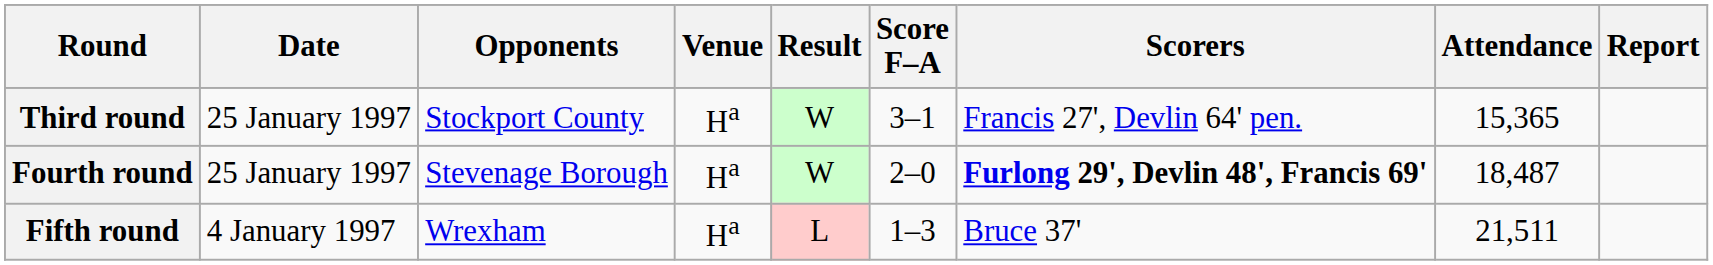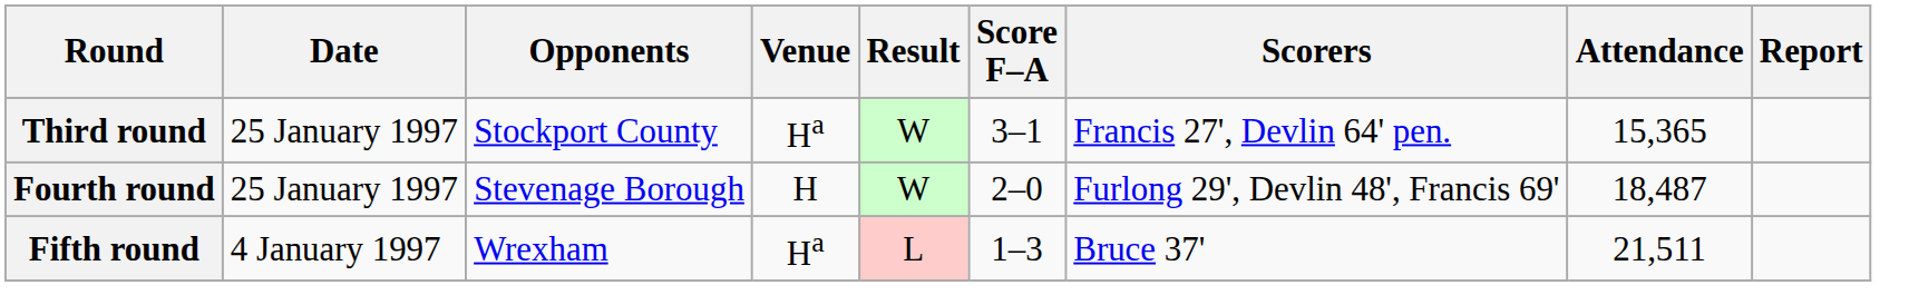 <table class="wikitable plainrowheaders" style="text-align:center">
 <tr>
 <th scope="col">Round</th>
 <th scope="col">Date</th>
 <th scope="col">Opponents</th>
 <th scope="col">Venue</th>
 <th scope="col">Result</th>
 <th scope="col">Score<br>F–A</th>
 <th scope="col">Scorers</th>
 <th scope="col">Attendance</th>
 <th scope="col">Report</th>
 </tr>
 <tr>
 <th scope="row">Third round</th>
 <td align="left">25 January 1997</td>
 <td align="left"><a href='#'>Stockport County</a></td>
 <td>H<sup>a</sup></td>
 <td style="background:#cfc">W</td>
 <td>3–1</td>
 <td align="left"><a href='#'>Francis</a> 27', <a href='#'>Devlin</a> 64' <a href='#'>pen.</a></td>
 <td>15,365</td>
 <td></td>
 </tr>
 <tr>
 <th scope="row">Fourth round</th>
 <td align="left">25 January 1997</td>
 <td align="left"><a href='#'>Stevenage Borough</a></td>
-<td>H<sup>a</sup></td>
+<td>H</td>
 <td style="background:#cfc">W</td>
 <td>2–0</td>
-<td align="left"><strong><a href='#'>Furlong</a> 29', Devlin 48', Francis 69'</strong></td>
+<td align="left"><a href='#'>Furlong</a> 29', Devlin 48', Francis 69'</td>
 <td>18,487</td>
 <td></td>
 </tr>
 <tr>
 <th scope="row">Fifth round</th>
 <td align="left">4 January 1997</td>
 <td align="left"><a href='#'>Wrexham</a></td>
 <td>H<sup>a</sup></td>
 <td style="background:#fcc">L</td>
 <td>1–3</td>
 <td align="left"><a href='#'>Bruce</a> 37'</td>
 <td>21,511</td>
 <td></td>
 </tr>
 </table>
